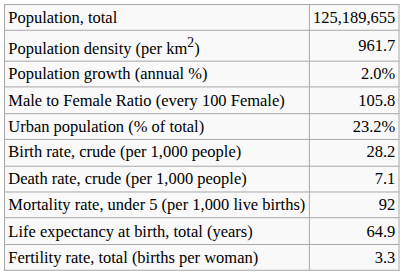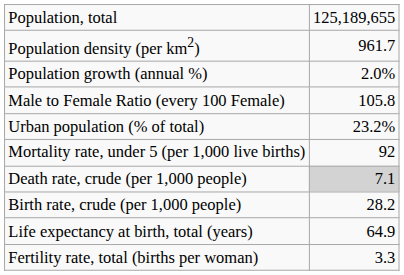 <table class="wikitable">
 <tr>
 <td>Population, total</td>
 <td style="text-align: right;">125,189,655</td>
 </tr>
 <tr>
 <td>Population density (per km<sup>2</sup>)</td>
 <td style="text-align: right;">961.7</td>
 </tr>
 <tr>
 <td>Population growth (annual %)</td>
 <td style="text-align: right;">2.0%</td>
 </tr>
 <tr>
 <td>Male to Female Ratio (every 100 Female)</td>
 <td style="text-align: right;">105.8</td>
 </tr>
 <tr>
 <td>Urban population (% of total)</td>
 <td style="text-align: right;">23.2%</td>
 </tr>
 <tr>
-<td>Birth rate, crude (per 1,000 people)</td>
-<td style="text-align: right;">28.2</td>
+<td>Mortality rate, under 5 (per 1,000 live births)</td>
+<td style="text-align: right;">92</td>
 </tr>
 <tr>
 <td>Death rate, crude (per 1,000 people)</td>
-<td style="text-align: right;">7.1</td>
+<td style="background: lightgrey; text-align: right;">7.1</td>
 </tr>
 <tr>
-<td>Mortality rate, under 5 (per 1,000 live births)</td>
-<td style="text-align: right;">92</td>
+<td>Birth rate, crude (per 1,000 people)</td>
+<td style="text-align: right;">28.2</td>
 </tr>
 <tr>
 <td>Life expectancy at birth, total (years)</td>
 <td style="text-align: right;">64.9</td>
 </tr>
 <tr>
 <td>Fertility rate, total (births per woman)</td>
 <td style="text-align: right;">3.3</td>
 </tr>
 </table>
